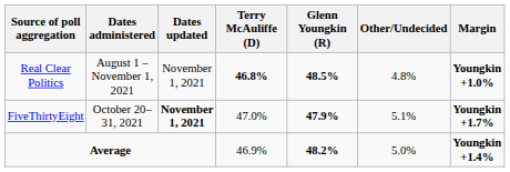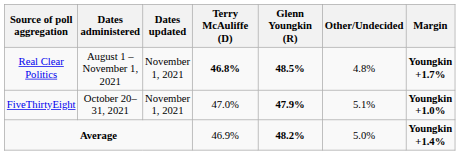 <table class="wikitable sortable" style="text-align:center;font-size:90%;line-height:17px">
 <tr>
 <th>Source of poll<br>aggregation</th>
 <th>Dates<br>administered</th>
 <th>Dates<br>updated</th>
 <th style="width:100px;">Terry<br>McAuliffe (D)</th>
 <th style="width:100px;">Glenn<br>Youngkin (R)</th>
 <th style="width:100px;">Other/Undecided<br></th>
 <th>Margin</th>
 </tr>
 <tr>
 <td><a href='#'>Real Clear Politics</a></td>
 <td>August 1 – November 1, 2021</td>
 <td>November 1, 2021</td>
 <td><strong>46.8%</strong></td>
 <td><strong>48.5%</strong></td>
 <td>4.8%</td>
-<td><strong>Youngkin +1.0%</strong></td>
+<td><strong>Youngkin +1.7%</strong></td>
 </tr>
 <tr>
 <td><a href='#'>FiveThirtyEight</a></td>
 <td>October 20–31, 2021</td>
-<td><strong>November 1, 2021</strong></td>
+<td>November 1, 2021</td>
 <td>47.0%</td>
 <td><strong>47.9%</strong></td>
 <td>5.1%</td>
-<td><strong>Youngkin +1.7%</strong></td>
+<td><strong>Youngkin +1.0%</strong></td>
 </tr>
 <tr>
 <td colspan="3"><strong>Average</strong></td>
 <td>46.9%</td>
 <td><strong>48.2%</strong></td>
 <td>5.0%</td>
 <td><strong>Youngkin +1.4%</strong></td>
 </tr>
 </table>
